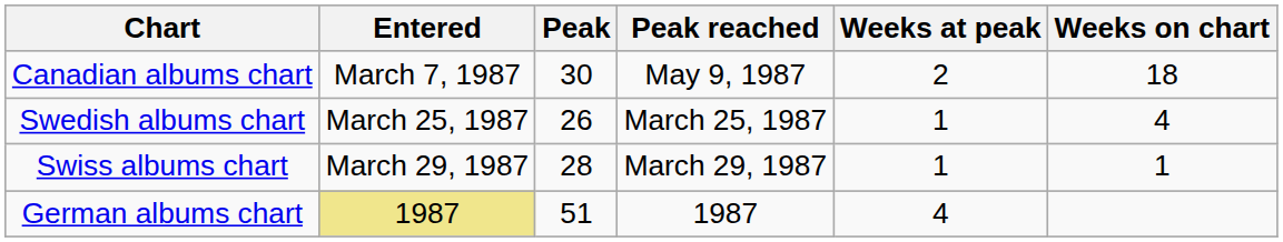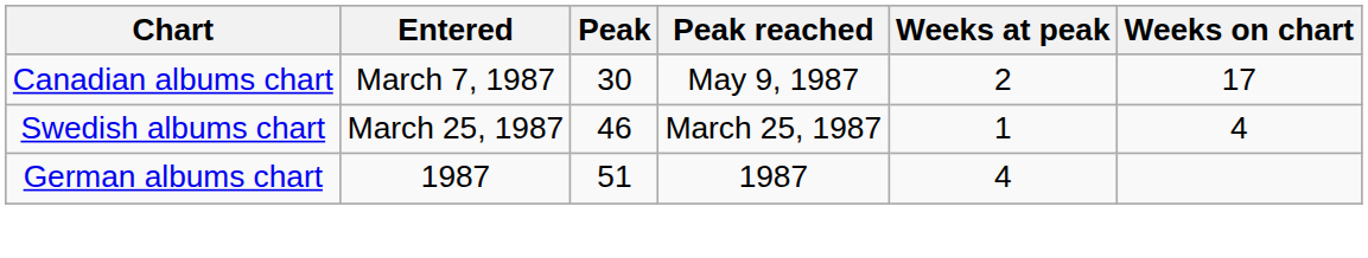 <table class="wikitable">
 <tr>
 <th>Chart</th>
 <th>Entered</th>
 <th>Peak</th>
 <th>Peak reached</th>
 <th>Weeks at peak</th>
 <th>Weeks on chart</th>
 </tr>
 <tr>
 <td align="center"><a href='#'>Canadian albums chart</a></td>
 <td align="center">March 7, 1987</td>
 <td align="center">30</td>
 <td align="center">May 9, 1987</td>
 <td align="center">2</td>
-<td align="center">18</td>
+<td align="center">17</td>
 </tr>
 <tr>
 <td align="center"><a href='#'>Swedish albums chart</a></td>
 <td align="center">March 25, 1987</td>
-<td align="center">26</td>
+<td align="center">46</td>
 <td align="center">March 25, 1987</td>
 <td align="center">1</td>
 <td align="center">4</td>
 </tr>
 <tr>
-<td align="center"><a href='#'>Swiss albums chart</a></td>
-<td align="center">March 29, 1987</td>
-<td align="center">28</td>
-<td align="center">March 29, 1987</td>
-<td align="center">1</td>
-<td align="center">1</td>
-</tr>
-<tr>
 <td align="center"><a href='#'>German albums chart</a></td>
-<td align="center" style="background: khaki;">1987</td>
+<td align="center">1987</td>
 <td align="center">51</td>
 <td align="center">1987</td>
 <td align="center">4</td>
 <td align="center"></td>
 </tr>
 </table>
